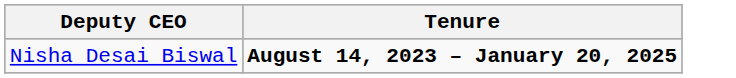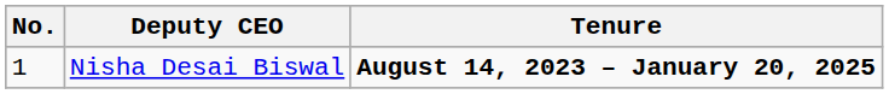 <table class="wikitable">
 <tr>
+<th>No.</th>
 <th>Deputy CEO</th>
 <th>Tenure</th>
 </tr>
 <tr>
+<td>1</td>
 <td><a href='#'>Nisha Desai Biswal</a></td>
 <td><strong>August 14, 2023 – January 20, 2025</strong></td>
 </tr>
 </table>
